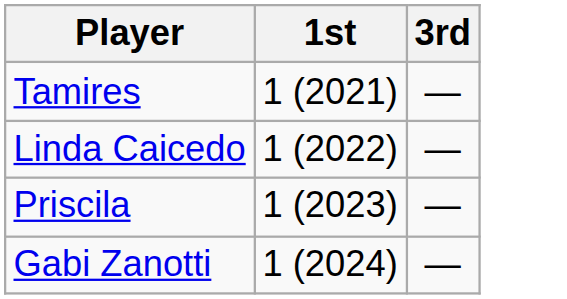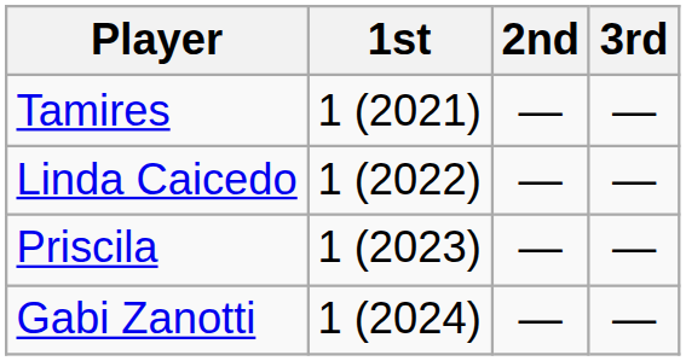 <table class="sortable wikitable" style="text-align: center;">
 <tr>
 <th>Player</th>
 <th>1st</th>
+<th>2nd</th>
 <th>3rd</th>
 </tr>
 <tr>
 <td align=left> <a href='#'>Tamires</a></td>
 <td>1 (2021)</td>
 <td>—</td>
+<td>—</td>
 </tr>
 <tr>
 <td align=left> <a href='#'>Linda Caicedo</a></td>
 <td>1 (2022)</td>
+<td>—</td>
 <td>—</td>
 </tr>
 <tr>
 <td align=left> <a href='#'>Priscila</a></td>
 <td>1 (2023)</td>
 <td>—</td>
+<td>—</td>
 </tr>
 <tr>
 <td align=left> <a href='#'>Gabi Zanotti</a></td>
 <td>1 (2024)</td>
 <td>—</td>
+<td>—</td>
 </tr>
 </table>
